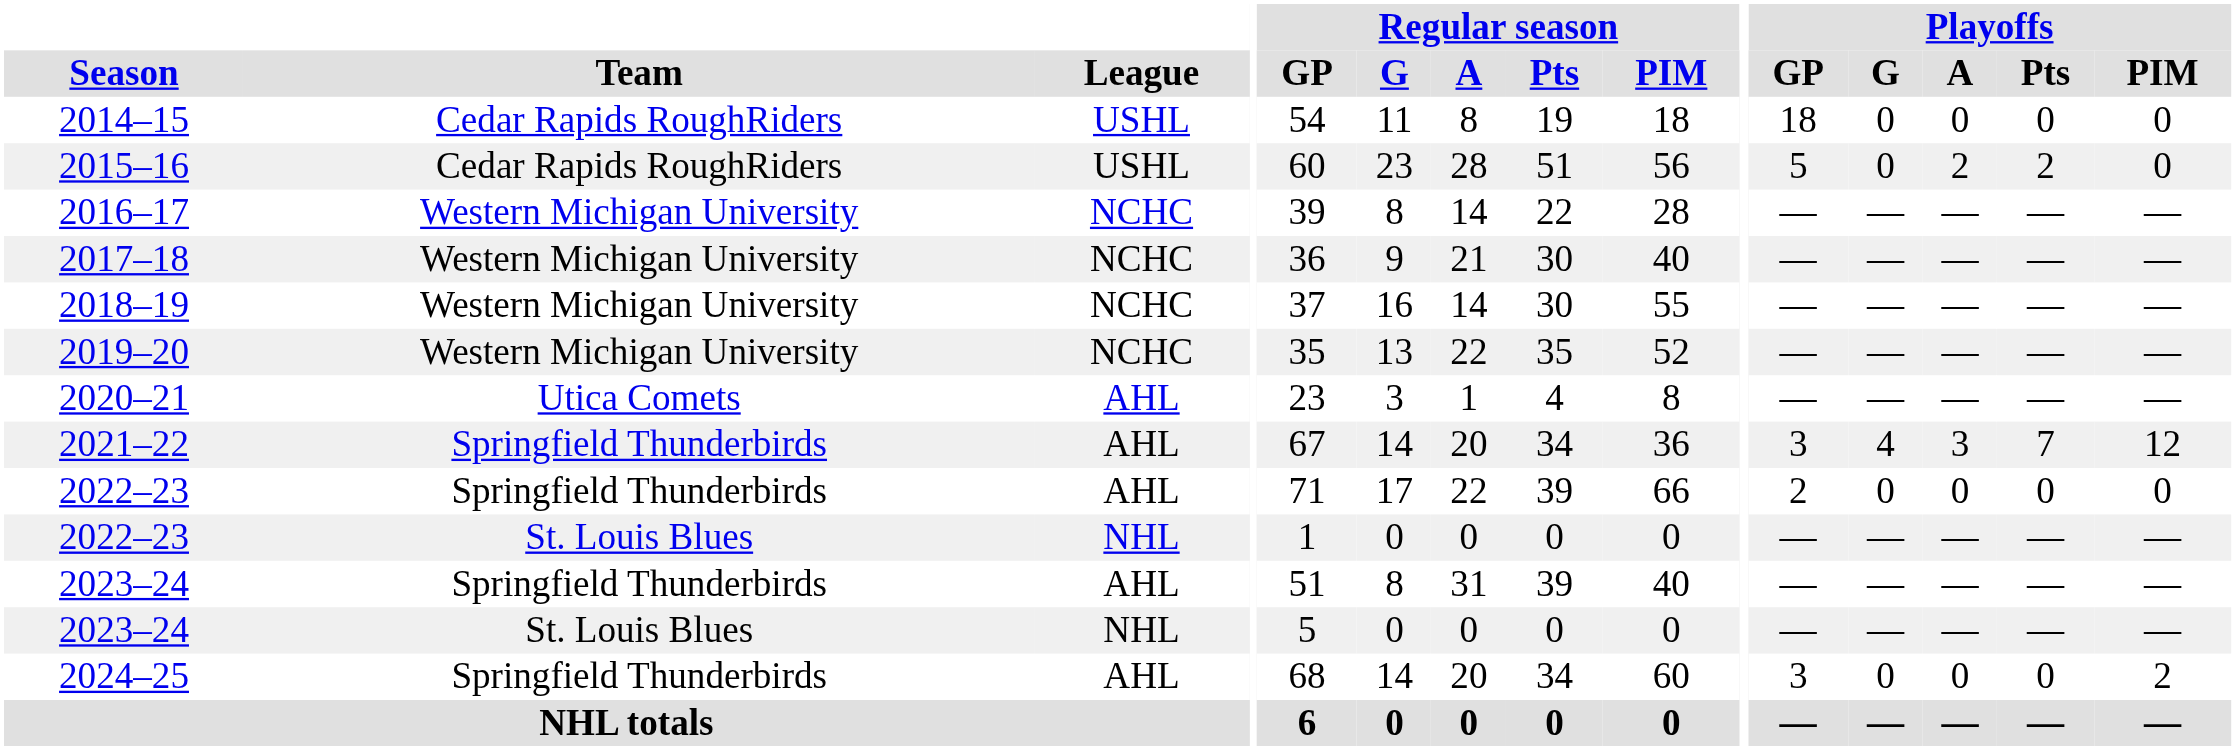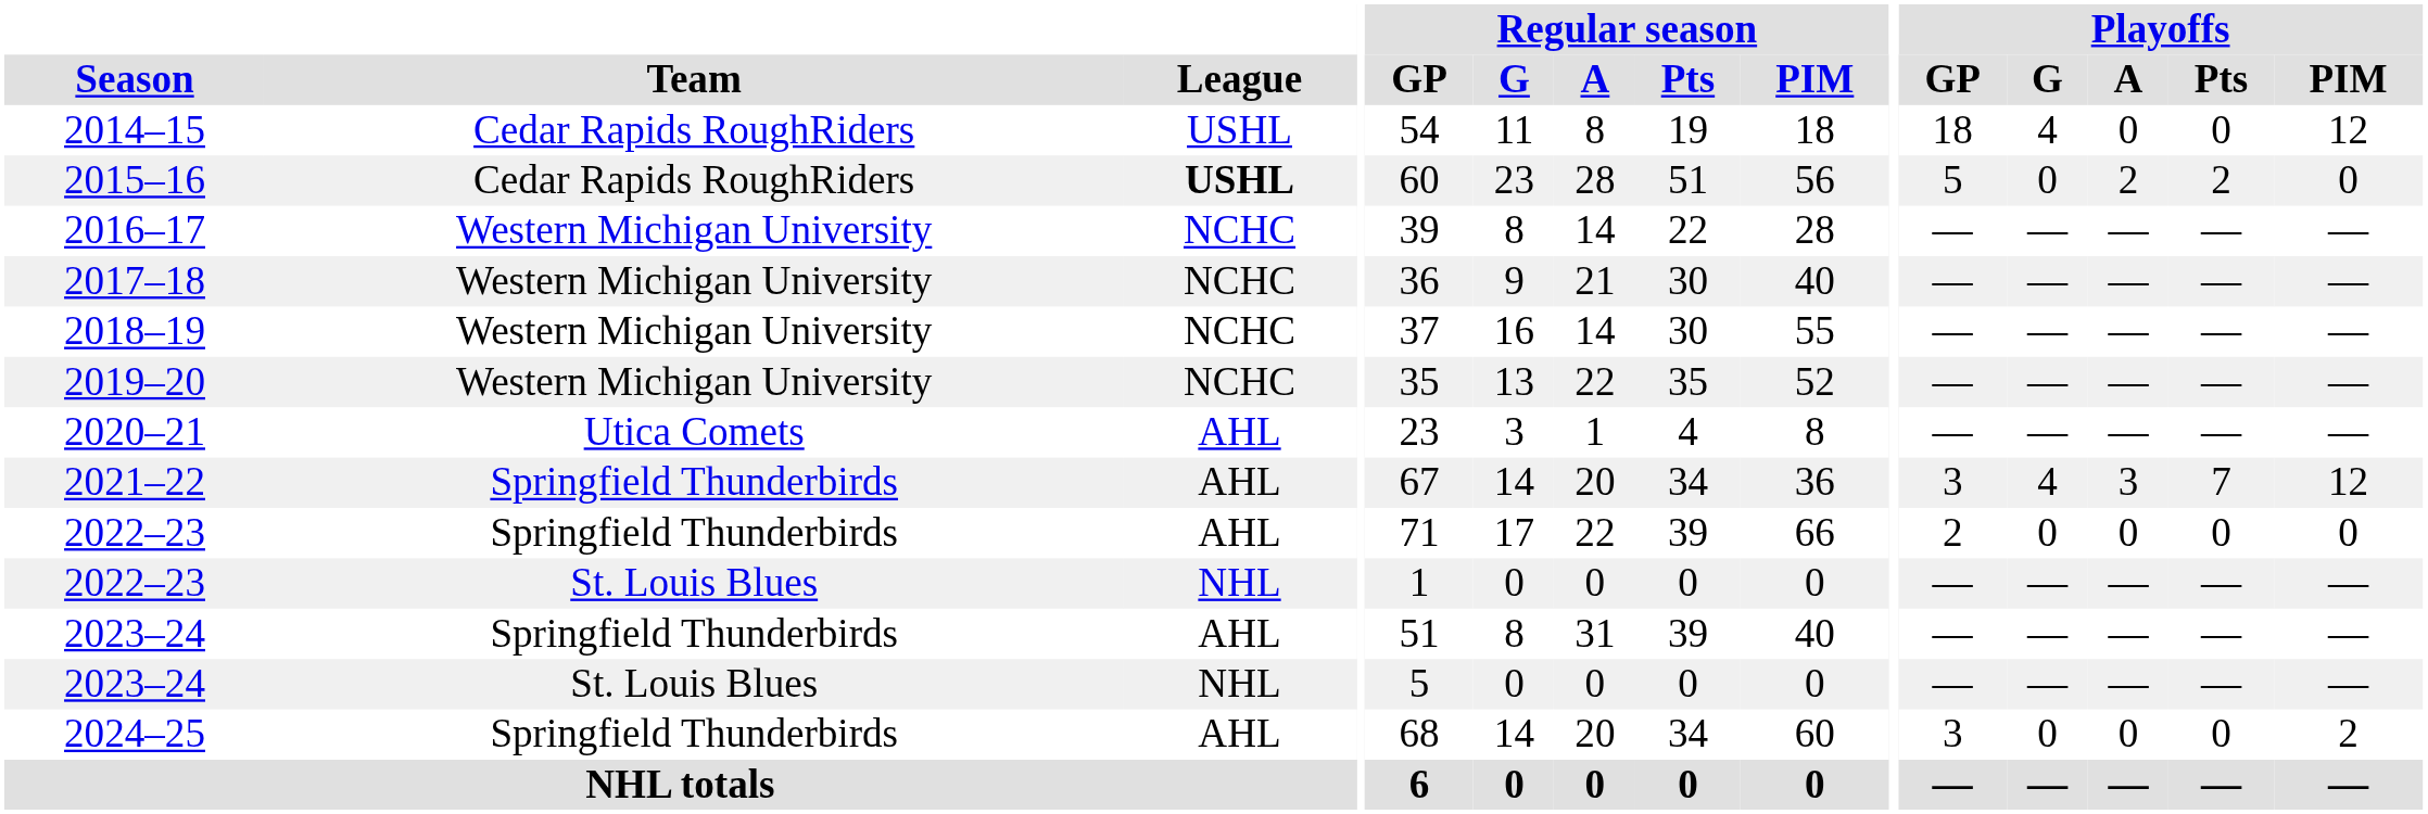 <table border="0" cellpadding="1" cellspacing="0" style="text-align:center; width:60em">
 <tr bgcolor="#e0e0e0">
 <th colspan="3" bgcolor="#ffffff"></th>
 <th rowspan="99" bgcolor="#ffffff"></th>
 <th colspan="5"><a href='#'>Regular season</a></th>
 <th rowspan="99" bgcolor="#ffffff"></th>
 <th colspan="5"><a href='#'>Playoffs</a></th>
 </tr>
 <tr bgcolor="#e0e0e0">
 <th><a href='#'>Season</a></th>
 <th>Team</th>
 <th>League</th>
 <th>GP</th>
 <th><a href='#'>G</a></th>
 <th><a href='#'>A</a></th>
 <th><a href='#'>Pts</a></th>
 <th><a href='#'>PIM</a></th>
 <th>GP</th>
 <th>G</th>
 <th>A</th>
 <th>Pts</th>
 <th>PIM</th>
 </tr>
 <tr>
 <td><a href='#'>2014–15</a></td>
 <td><a href='#'>Cedar Rapids RoughRiders</a></td>
 <td><a href='#'>USHL</a></td>
 <td>54</td>
 <td>11</td>
 <td>8</td>
 <td>19</td>
 <td>18</td>
 <td>18</td>
+<td>4</td>
 <td>0</td>
 <td>0</td>
-<td>0</td>
-<td>0</td>
+<td>12</td>
 </tr>
 <tr bgcolor="#f0f0f0">
 <td><a href='#'>2015–16</a></td>
 <td>Cedar Rapids RoughRiders</td>
-<td>USHL</td>
+<td><strong>USHL</strong></td>
 <td>60</td>
 <td>23</td>
 <td>28</td>
 <td>51</td>
 <td>56</td>
 <td>5</td>
 <td>0</td>
 <td>2</td>
 <td>2</td>
 <td>0</td>
 </tr>
 <tr>
 <td><a href='#'>2016–17</a></td>
 <td><a href='#'>Western Michigan University</a></td>
 <td><a href='#'>NCHC</a></td>
 <td>39</td>
 <td>8</td>
 <td>14</td>
 <td>22</td>
 <td>28</td>
 <td>—</td>
 <td>—</td>
 <td>—</td>
 <td>—</td>
 <td>—</td>
 </tr>
 <tr bgcolor="#f0f0f0">
 <td><a href='#'>2017–18</a></td>
 <td>Western Michigan University</td>
 <td>NCHC</td>
 <td>36</td>
 <td>9</td>
 <td>21</td>
 <td>30</td>
 <td>40</td>
 <td>—</td>
 <td>—</td>
 <td>—</td>
 <td>—</td>
 <td>—</td>
 </tr>
 <tr>
 <td><a href='#'>2018–19</a></td>
 <td>Western Michigan University</td>
 <td>NCHC</td>
 <td>37</td>
 <td>16</td>
 <td>14</td>
 <td>30</td>
 <td>55</td>
 <td>—</td>
 <td>—</td>
 <td>—</td>
 <td>—</td>
 <td>—</td>
 </tr>
 <tr bgcolor="#f0f0f0">
 <td><a href='#'>2019–20</a></td>
 <td>Western Michigan University</td>
 <td>NCHC</td>
 <td>35</td>
 <td>13</td>
 <td>22</td>
 <td>35</td>
 <td>52</td>
 <td>—</td>
 <td>—</td>
 <td>—</td>
 <td>—</td>
 <td>—</td>
 </tr>
 <tr>
 <td><a href='#'>2020–21</a></td>
 <td><a href='#'>Utica Comets</a></td>
 <td><a href='#'>AHL</a></td>
 <td>23</td>
 <td>3</td>
 <td>1</td>
 <td>4</td>
 <td>8</td>
 <td>—</td>
 <td>—</td>
 <td>—</td>
 <td>—</td>
 <td>—</td>
 </tr>
 <tr bgcolor="#f0f0f0">
 <td><a href='#'>2021–22</a></td>
 <td><a href='#'>Springfield Thunderbirds</a></td>
 <td>AHL</td>
 <td>67</td>
 <td>14</td>
 <td>20</td>
 <td>34</td>
 <td>36</td>
 <td>3</td>
 <td>4</td>
 <td>3</td>
 <td>7</td>
 <td>12</td>
 </tr>
 <tr>
 <td><a href='#'>2022–23</a></td>
 <td>Springfield Thunderbirds</td>
 <td>AHL</td>
 <td>71</td>
 <td>17</td>
 <td>22</td>
 <td>39</td>
 <td>66</td>
 <td>2</td>
 <td>0</td>
 <td>0</td>
 <td>0</td>
 <td>0</td>
 </tr>
 <tr bgcolor="#f0f0f0">
 <td><a href='#'>2022–23</a></td>
 <td><a href='#'>St. Louis Blues</a></td>
 <td><a href='#'>NHL</a></td>
 <td>1</td>
 <td>0</td>
 <td>0</td>
 <td>0</td>
 <td>0</td>
 <td>—</td>
 <td>—</td>
 <td>—</td>
 <td>—</td>
 <td>—</td>
 </tr>
 <tr>
 <td><a href='#'>2023–24</a></td>
 <td>Springfield Thunderbirds</td>
 <td>AHL</td>
 <td>51</td>
 <td>8</td>
 <td>31</td>
 <td>39</td>
 <td>40</td>
 <td>—</td>
 <td>—</td>
 <td>—</td>
 <td>—</td>
 <td>—</td>
 </tr>
 <tr bgcolor="#f0f0f0">
 <td><a href='#'>2023–24</a></td>
 <td>St. Louis Blues</td>
 <td>NHL</td>
 <td>5</td>
 <td>0</td>
 <td>0</td>
 <td>0</td>
 <td>0</td>
 <td>—</td>
 <td>—</td>
 <td>—</td>
 <td>—</td>
 <td>—</td>
 </tr>
 <tr>
 <td><a href='#'>2024–25</a></td>
 <td>Springfield Thunderbirds</td>
 <td>AHL</td>
 <td>68</td>
 <td>14</td>
 <td>20</td>
 <td>34</td>
 <td>60</td>
 <td>3</td>
 <td>0</td>
 <td>0</td>
 <td>0</td>
 <td>2</td>
 </tr>
 <tr bgcolor="#e0e0e0">
 <th colspan="3">NHL totals</th>
 <th>6</th>
 <th>0</th>
 <th>0</th>
 <th>0</th>
 <th>0</th>
 <th>—</th>
 <th>—</th>
 <th>—</th>
 <th>—</th>
 <th>—</th>
 </tr>
 </table>
